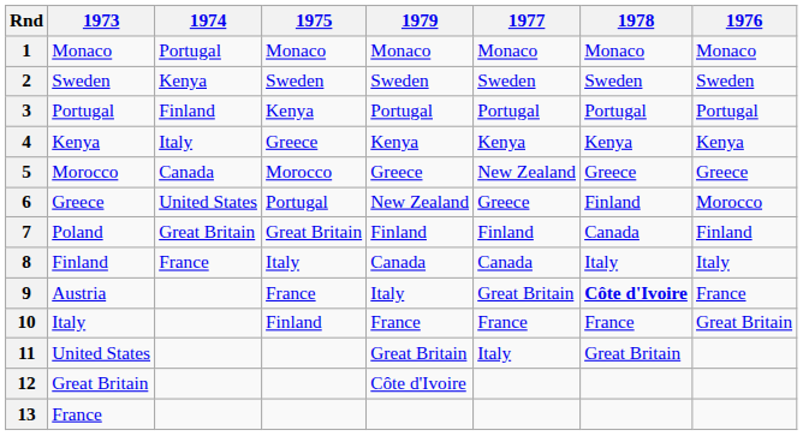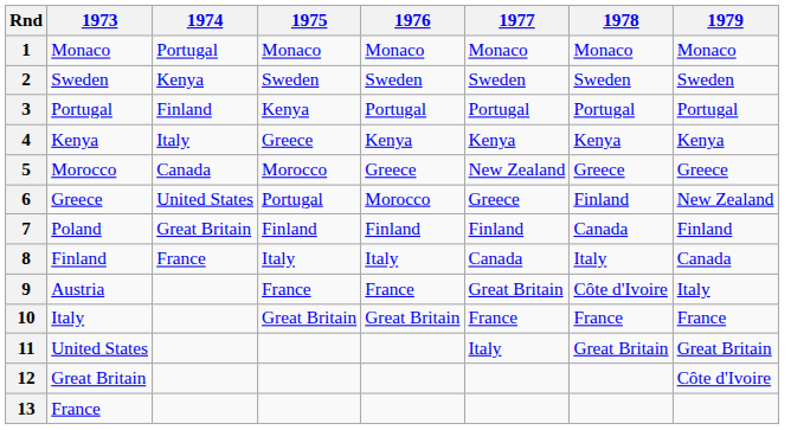 <table class="wikitable" style="font-size: 90%; width: auto">
 <tr>
 <th>Rnd</th>
 <th><a href='#'>1973</a></th>
 <th><a href='#'>1974</a></th>
 <th><a href='#'>1975</a></th>
-<th><a href='#'>1979</a></th>
+<th><a href='#'>1976</a></th>
 <th><a href='#'>1977</a></th>
 <th><a href='#'>1978</a></th>
-<th><a href='#'>1976</a></th>
+<th><a href='#'>1979</a></th>
 </tr>
 <tr>
 <th>1</th>
 <td> <a href='#'>Monaco</a></td>
 <td> <a href='#'>Portugal</a></td>
 <td> <a href='#'>Monaco</a></td>
 <td> <a href='#'>Monaco</a></td>
 <td> <a href='#'>Monaco</a></td>
 <td> <a href='#'>Monaco</a></td>
 <td> <a href='#'>Monaco</a></td>
 </tr>
 <tr>
 <th>2</th>
 <td> <a href='#'>Sweden</a></td>
 <td> <a href='#'>Kenya</a></td>
 <td> <a href='#'>Sweden</a></td>
 <td> <a href='#'>Sweden</a></td>
 <td> <a href='#'>Sweden</a></td>
 <td> <a href='#'>Sweden</a></td>
 <td> <a href='#'>Sweden</a></td>
 </tr>
 <tr>
 <th>3</th>
 <td> <a href='#'>Portugal</a></td>
 <td> <a href='#'>Finland</a></td>
 <td> <a href='#'>Kenya</a></td>
 <td> <a href='#'>Portugal</a></td>
 <td> <a href='#'>Portugal</a></td>
 <td> <a href='#'>Portugal</a></td>
 <td> <a href='#'>Portugal</a></td>
 </tr>
 <tr>
 <th>4</th>
 <td> <a href='#'>Kenya</a></td>
 <td> <a href='#'>Italy</a></td>
 <td> <a href='#'>Greece</a></td>
 <td> <a href='#'>Kenya</a></td>
 <td> <a href='#'>Kenya</a></td>
 <td> <a href='#'>Kenya</a></td>
 <td> <a href='#'>Kenya</a></td>
 </tr>
 <tr>
 <th>5</th>
 <td> <a href='#'>Morocco</a></td>
 <td> <a href='#'>Canada</a></td>
 <td> <a href='#'>Morocco</a></td>
 <td> <a href='#'>Greece</a></td>
 <td> <a href='#'>New Zealand</a></td>
 <td> <a href='#'>Greece</a></td>
 <td> <a href='#'>Greece</a></td>
 </tr>
 <tr>
 <th>6</th>
 <td> <a href='#'>Greece</a></td>
 <td> <a href='#'>United States</a></td>
 <td> <a href='#'>Portugal</a></td>
-<td> <a href='#'>New Zealand</a></td>
+<td> <a href='#'>Morocco</a></td>
 <td> <a href='#'>Greece</a></td>
 <td> <a href='#'>Finland</a></td>
-<td> <a href='#'>Morocco</a></td>
+<td> <a href='#'>New Zealand</a></td>
 </tr>
 <tr>
 <th>7</th>
 <td> <a href='#'>Poland</a></td>
 <td> <a href='#'>Great Britain</a></td>
-<td> <a href='#'>Great Britain</a></td>
+<td> <a href='#'>Finland</a></td>
 <td> <a href='#'>Finland</a></td>
 <td> <a href='#'>Finland</a></td>
 <td> <a href='#'>Canada</a></td>
 <td> <a href='#'>Finland</a></td>
 </tr>
 <tr>
 <th>8</th>
 <td> <a href='#'>Finland</a></td>
 <td> <a href='#'>France</a></td>
 <td> <a href='#'>Italy</a></td>
-<td> <a href='#'>Canada</a></td>
+<td> <a href='#'>Italy</a></td>
 <td> <a href='#'>Canada</a></td>
 <td> <a href='#'>Italy</a></td>
-<td> <a href='#'>Italy</a></td>
+<td> <a href='#'>Canada</a></td>
 </tr>
 <tr>
 <th>9</th>
 <td> <a href='#'>Austria</a></td>
 <td></td>
 <td> <a href='#'>France</a></td>
+<td> <a href='#'>France</a></td>
+<td> <a href='#'>Great Britain</a></td>
+<td> <a href='#'>Côte d'Ivoire</a></td>
 <td> <a href='#'>Italy</a></td>
-<td> <a href='#'>Great Britain</a></td>
-<td><strong> <a href='#'>Côte d'Ivoire</a></strong></td>
-<td> <a href='#'>France</a></td>
 </tr>
 <tr>
 <th>10</th>
 <td> <a href='#'>Italy</a></td>
 <td></td>
-<td> <a href='#'>Finland</a></td>
+<td> <a href='#'>Great Britain</a></td>
+<td> <a href='#'>Great Britain</a></td>
 <td> <a href='#'>France</a></td>
 <td> <a href='#'>France</a></td>
 <td> <a href='#'>France</a></td>
-<td> <a href='#'>Great Britain</a></td>
 </tr>
 <tr>
 <th>11</th>
 <td> <a href='#'>United States</a></td>
 <td></td>
 <td></td>
-<td> <a href='#'>Great Britain</a></td>
+<td></td>
 <td> <a href='#'>Italy</a></td>
 <td> <a href='#'>Great Britain</a></td>
-<td></td>
+<td> <a href='#'>Great Britain</a></td>
 </tr>
 <tr>
 <th>12</th>
 <td> <a href='#'>Great Britain</a></td>
 <td></td>
 <td></td>
-<td> <a href='#'>Côte d'Ivoire</a></td>
 <td></td>
 <td></td>
 <td></td>
+<td> <a href='#'>Côte d'Ivoire</a></td>
 </tr>
 <tr>
 <th>13</th>
 <td> <a href='#'>France</a></td>
 <td></td>
 <td></td>
 <td></td>
 <td></td>
 <td></td>
 <td></td>
 </tr>
 </table>
